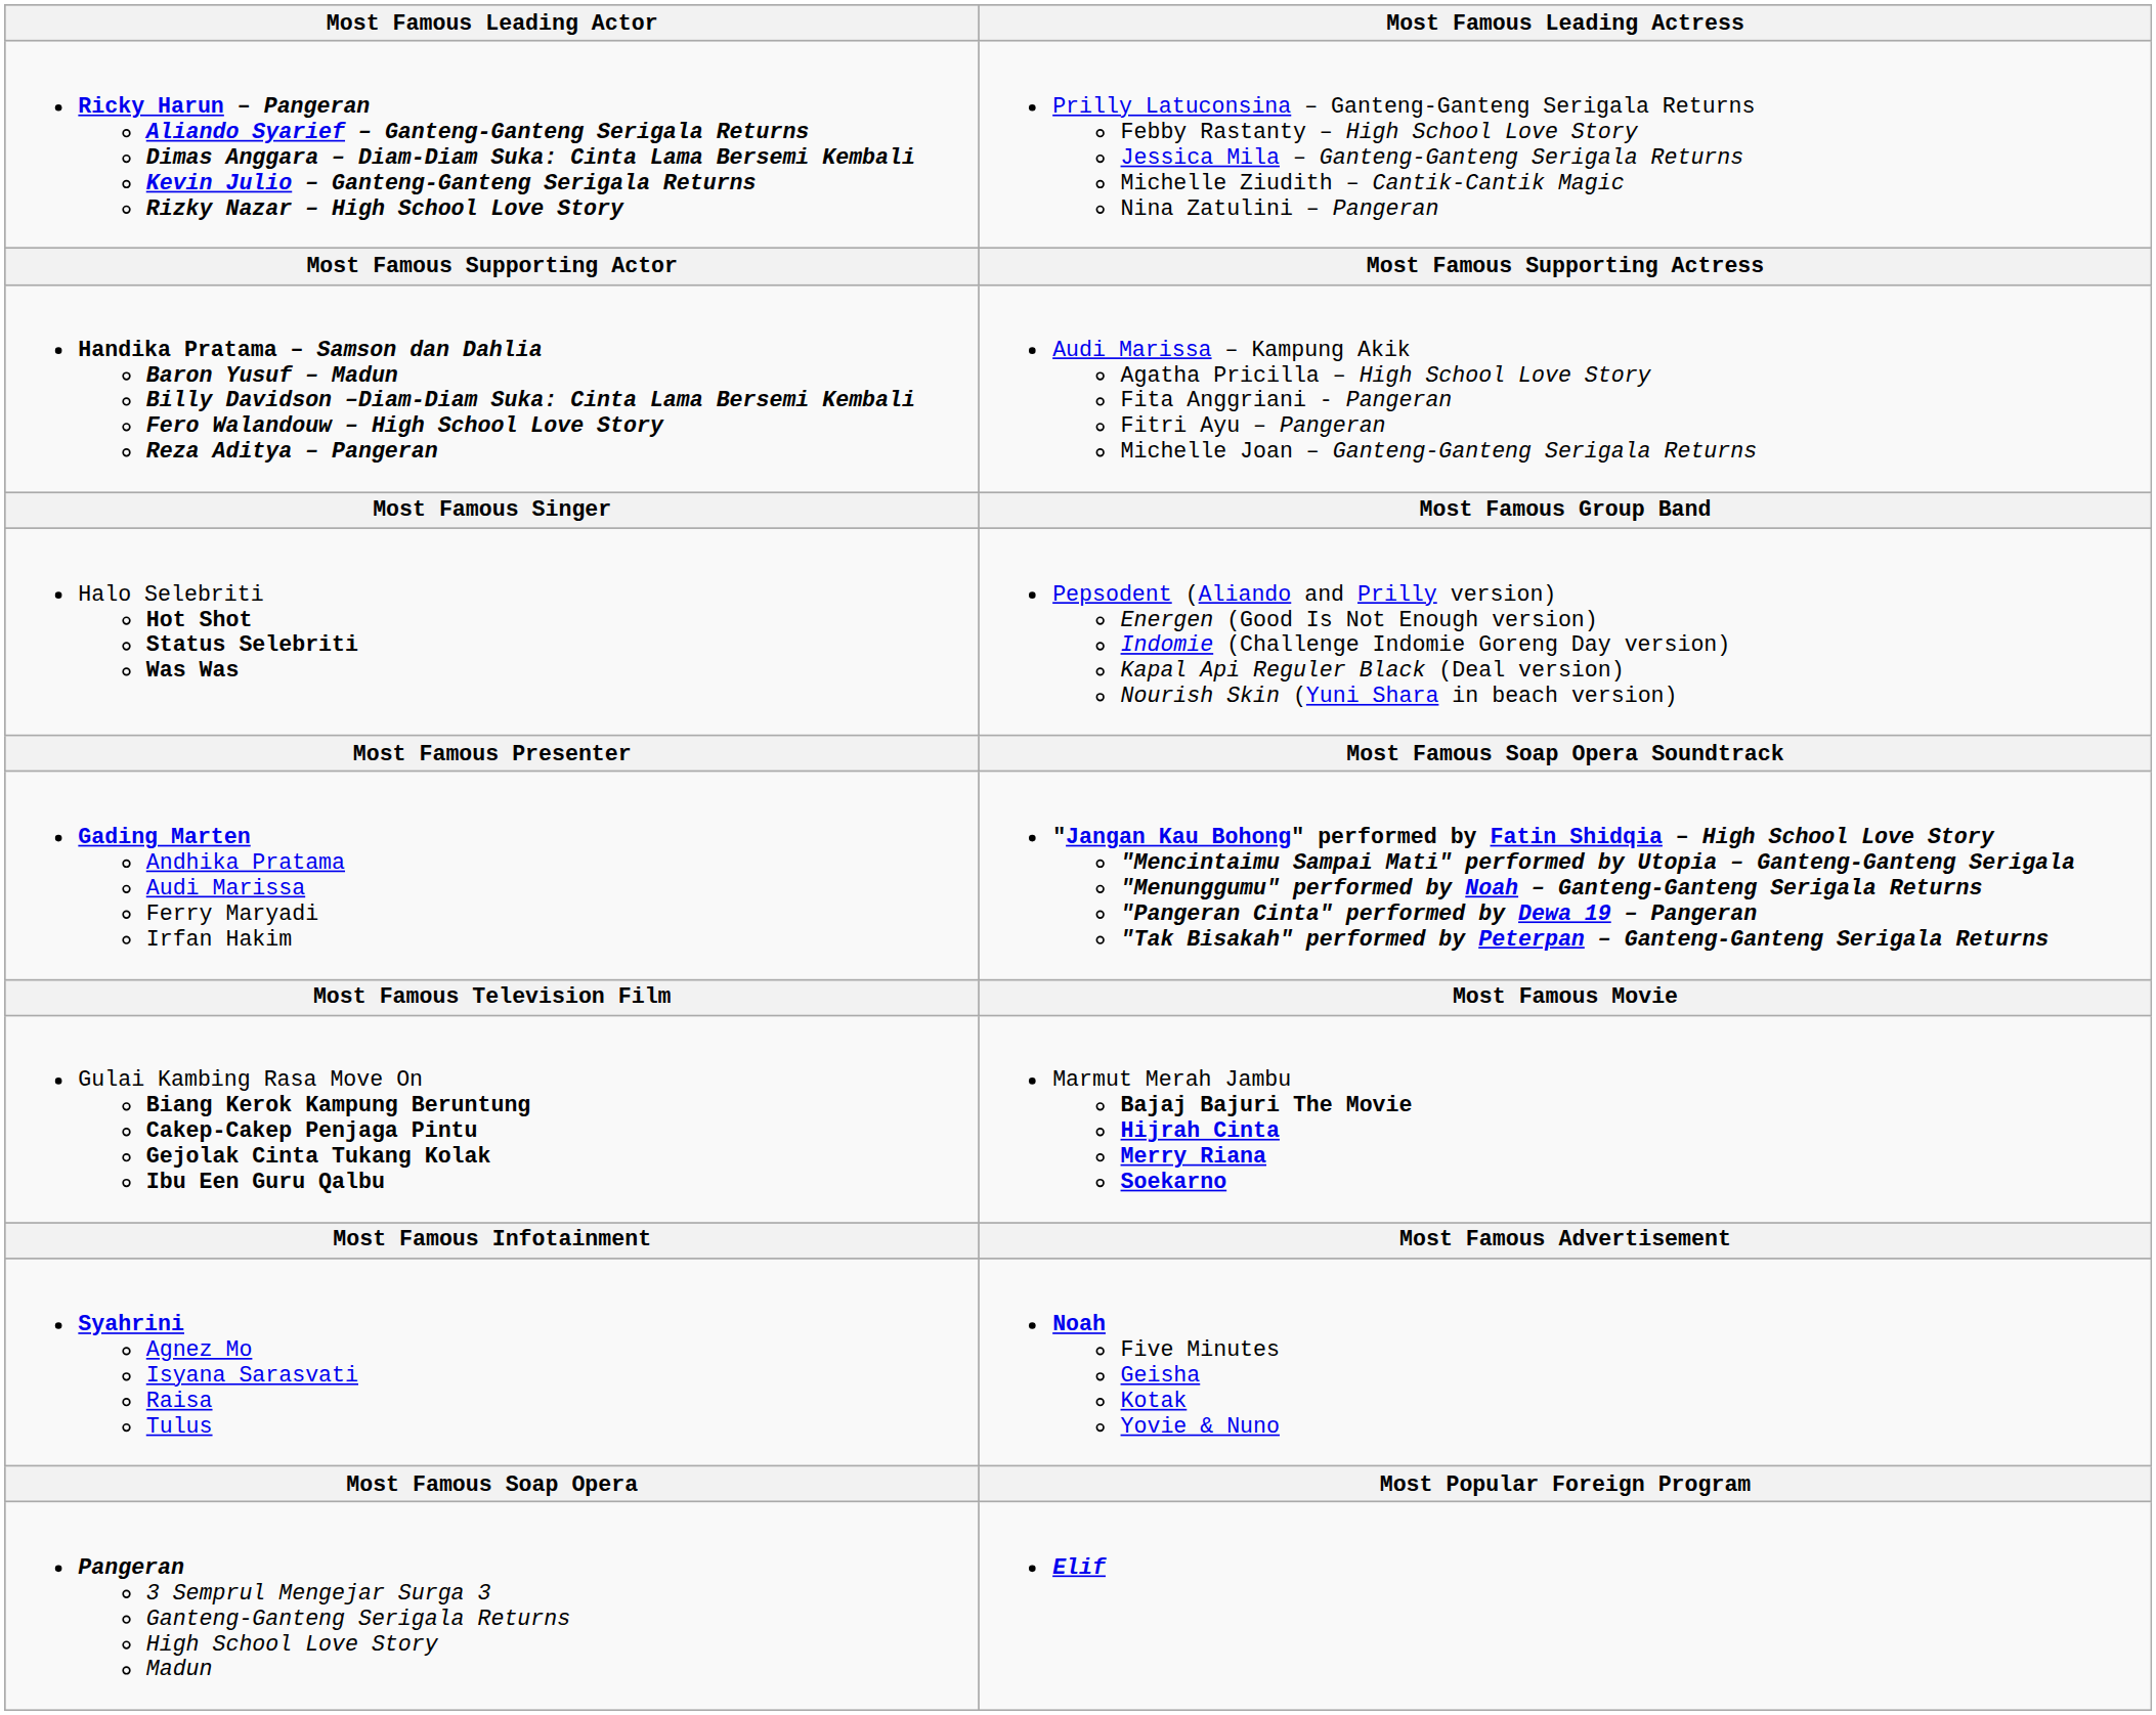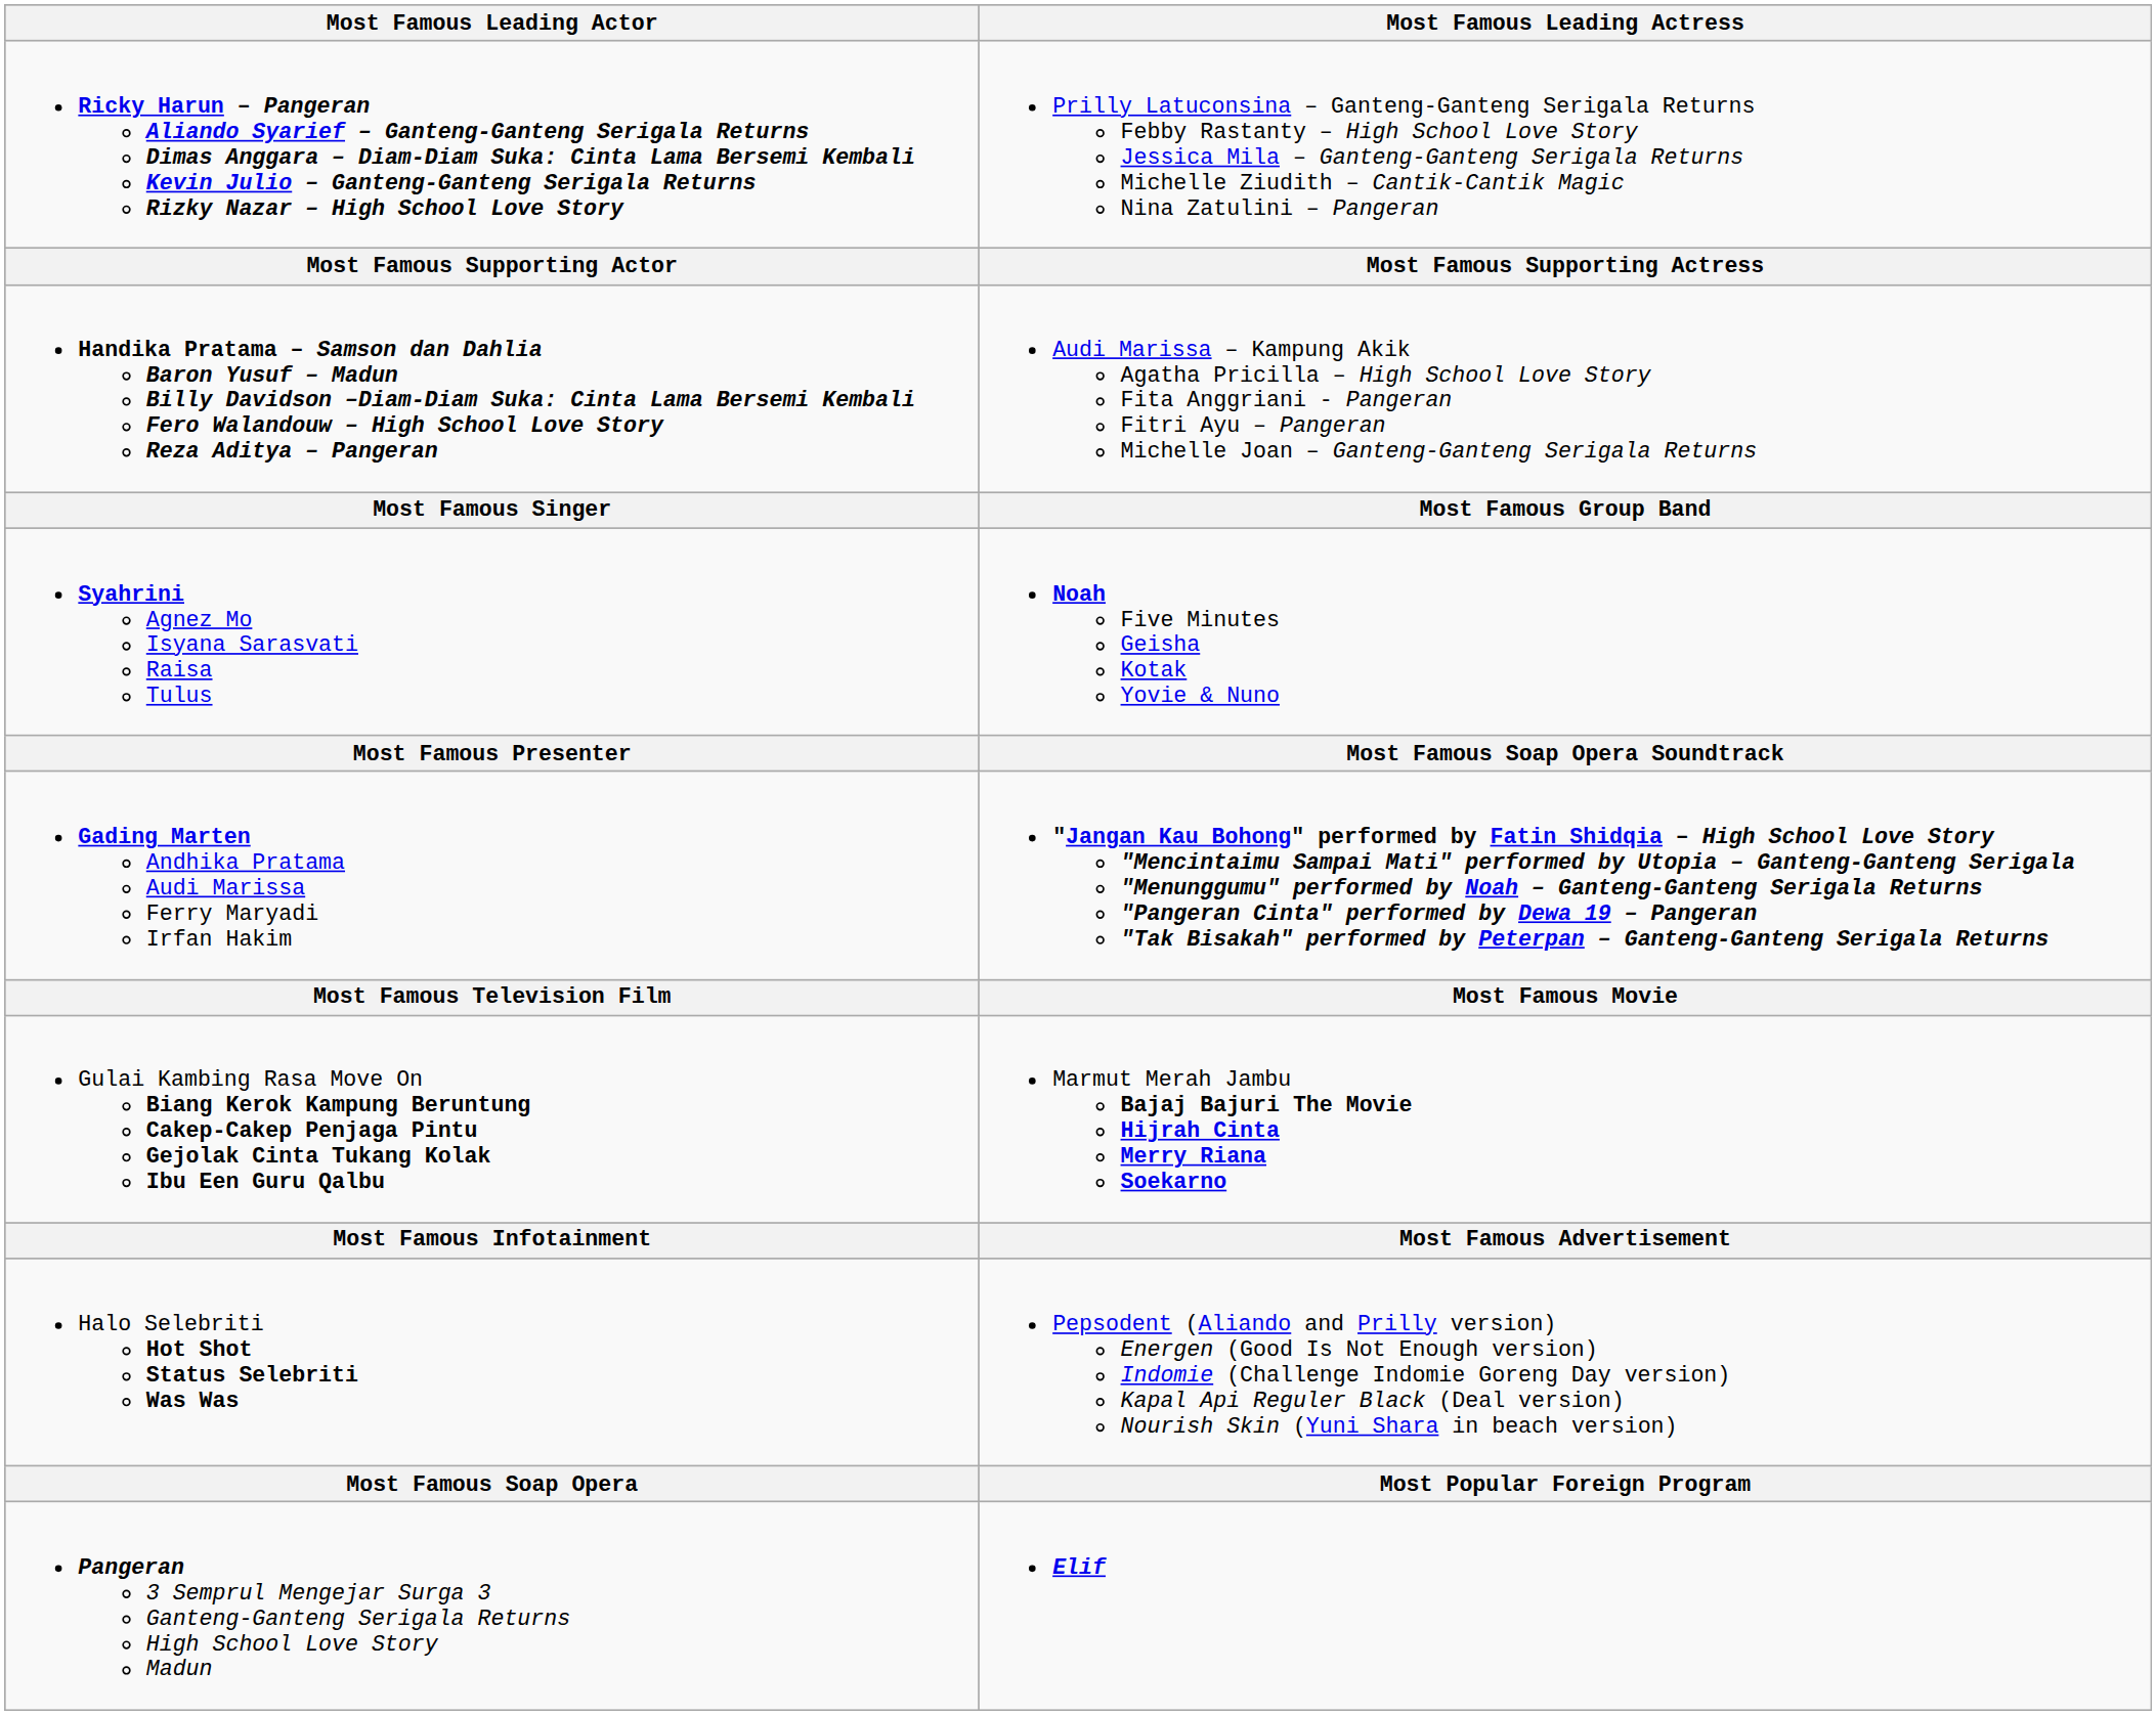 <table class="wikitable" style="width:100%;">
 <tr>
 <th>Most Famous Leading Actor</th>
 <th>Most Famous Leading Actress</th>
 </tr>
 <tr>
 <td valign="top"><br><ul><li><strong><a href='#'>Ricky Harun</a> – <em>Pangeran<strong><em><ul><li><a href='#'>Aliando Syarief</a> – </em>Ganteng-Ganteng Serigala Returns<em></li><li>Dimas Anggara – </em>Diam-Diam Suka: Cinta Lama Bersemi Kembali<em></li><li><a href='#'>Kevin Julio</a> – </em>Ganteng-Ganteng Serigala Returns<em></li><li>Rizky Nazar – </em>High School Love Story<em></li></ul></li></ul></td>
 <td valign= "top"><br><ul><li></strong><a href='#'>Prilly Latuconsina</a> – </em>Ganteng-Ganteng Serigala Returns</em></strong><ul><li>Febby Rastanty – <em>High School Love Story</em></li><li><a href='#'>Jessica Mila</a> – <em>Ganteng-Ganteng Serigala Returns</em></li><li>Michelle Ziudith – <em>Cantik-Cantik Magic</em></li><li>Nina Zatulini – <em>Pangeran</em></li></ul></li></ul></td>
 </tr>
 <tr>
 <th>Most Famous Supporting Actor</th>
 <th>Most Famous Supporting Actress</th>
 </tr>
 <tr>
 <td valign= "top"><br><ul><li><strong>Handika Pratama – <em>Samson dan Dahlia<strong><em><ul><li>Baron Yusuf – </em>Madun<em></li><li>Billy Davidson –</em>Diam-Diam Suka: Cinta Lama Bersemi Kembali<em></li><li>Fero Walandouw – </em>High School Love Story<em></li><li>Reza Aditya – </em>Pangeran<em></li></ul></li></ul></td>
 <td valign="top"><br><ul><li></strong><a href='#'>Audi Marissa</a> – </em>Kampung Akik</em></strong><ul><li>Agatha Pricilla – <em>High School Love Story</em></li><li>Fita Anggriani - <em>Pangeran</em></li><li>Fitri Ayu – <em>Pangeran</em></li><li>Michelle Joan – <em>Ganteng-Ganteng Serigala Returns</em></li></ul></li></ul></td>
 </tr>
 <tr>
 <th>Most Famous Singer</th>
 <th>Most Famous Group Band</th>
 </tr>
 <tr>
-<td valign= "top"><br><ul><li></em></strong>Halo Selebriti<strong><em><ul><li></em>Hot Shot<em></li><li></em>Status Selebriti<em></li><li></em>Was Was<em></li></ul></li></ul></td>
-<td valign= "top"><br><ul><li></em></strong><a href='#'>Pepsodent</a></em> (<a href='#'>Aliando</a> and <a href='#'>Prilly</a> version)</strong><ul><li><em>Energen</em> (Good Is Not Enough version)</li><li><em><a href='#'>Indomie</a></em> (Challenge Indomie Goreng Day version)</li><li><em>Kapal Api Reguler Black</em> (Deal version)</li><li><em>Nourish Skin</em> (<a href='#'>Yuni Shara</a> in beach version)</li></ul></li></ul></td>
+<td valign= "top"><br><ul><li><strong><a href='#'>Syahrini</a></strong><ul><li><a href='#'>Agnez Mo</a></li><li><a href='#'>Isyana Sarasvati</a></li><li><a href='#'>Raisa</a></li><li><a href='#'>Tulus</a></li></ul></li></ul></td>
+<td valign= "top"><br><ul><li><strong><a href='#'>Noah</a></strong><ul><li>Five Minutes</li><li><a href='#'>Geisha</a></li><li><a href='#'>Kotak</a></li><li><a href='#'>Yovie & Nuno</a></li></ul></li></ul></td>
 </tr>
 <tr>
 <th>Most Famous Presenter</th>
 <th>Most Famous Soap Opera Soundtrack</th>
 </tr>
 <tr>
 <td valign= "top"><br><ul><li><strong><a href='#'>Gading Marten</a></strong><ul><li><a href='#'>Andhika Pratama</a></li><li><a href='#'>Audi Marissa</a></li><li>Ferry Maryadi</li><li>Irfan Hakim</li></ul></li></ul></td>
 <td valign= "top"><br><ul><li><strong>"<a href='#'>Jangan Kau Bohong</a>" performed by <a href='#'>Fatin Shidqia</a> – <em>High School Love Story<strong><em><ul><li>"Mencintaimu Sampai Mati" performed by Utopia – </em>Ganteng-Ganteng Serigala<em></li><li>"Menunggumu" performed by <a href='#'>Noah</a> – </em>Ganteng-Ganteng Serigala Returns<em></li><li>"Pangeran Cinta" performed by <a href='#'>Dewa 19</a> – </em>Pangeran<em></li><li>"Tak Bisakah" performed by <a href='#'>Peterpan</a> – </em>Ganteng-Ganteng Serigala Returns<em></li></ul></li></ul></td>
 </tr>
 <tr>
 <th>Most Famous Television Film</th>
 <th>Most Famous Movie</th>
 </tr>
 <tr>
 <td valign= "top"><br><ul><li></em></strong>Gulai Kambing Rasa Move On<strong><em><ul><li></em>Biang Kerok Kampung Beruntung<em></li><li></em>Cakep-Cakep Penjaga Pintu<em></li><li></em>Gejolak Cinta Tukang Kolak<em></li><li></em>Ibu Een Guru Qalbu<em></li></ul></li></ul></td>
 <td valign= "top"><br><ul><li></em></strong>Marmut Merah Jambu<strong><em><ul><li></em>Bajaj Bajuri The Movie<em></li><li></em><a href='#'>Hijrah Cinta</a><em></li><li></em><a href='#'>Merry Riana</a><em></li><li></em><a href='#'>Soekarno</a><em></li></ul></li></ul></td>
 </tr>
 <tr>
 <th>Most Famous Infotainment</th>
 <th>Most Famous Advertisement</th>
 </tr>
 <tr>
-<td valign= "top"><br><ul><li><strong><a href='#'>Syahrini</a></strong><ul><li><a href='#'>Agnez Mo</a></li><li><a href='#'>Isyana Sarasvati</a></li><li><a href='#'>Raisa</a></li><li><a href='#'>Tulus</a></li></ul></li></ul></td>
-<td valign= "top"><br><ul><li><strong><a href='#'>Noah</a></strong><ul><li>Five Minutes</li><li><a href='#'>Geisha</a></li><li><a href='#'>Kotak</a></li><li><a href='#'>Yovie & Nuno</a></li></ul></li></ul></td>
+<td valign= "top"><br><ul><li></em></strong>Halo Selebriti<strong><em><ul><li></em>Hot Shot<em></li><li></em>Status Selebriti<em></li><li></em>Was Was<em></li></ul></li></ul></td>
+<td valign= "top"><br><ul><li></em></strong><a href='#'>Pepsodent</a></em> (<a href='#'>Aliando</a> and <a href='#'>Prilly</a> version)</strong><ul><li><em>Energen</em> (Good Is Not Enough version)</li><li><em><a href='#'>Indomie</a></em> (Challenge Indomie Goreng Day version)</li><li><em>Kapal Api Reguler Black</em> (Deal version)</li><li><em>Nourish Skin</em> (<a href='#'>Yuni Shara</a> in beach version)</li></ul></li></ul></td>
 </tr>
 <tr>
 <th>Most Famous Soap Opera</th>
 <th>Most Popular Foreign Program</th>
 </tr>
 <tr>
 <td valign= "top"><br><ul><li><strong><em>Pangeran</em></strong><ul><li><em>3 Semprul Mengejar Surga 3</em></li><li><em>Ganteng-Ganteng Serigala Returns</em></li><li><em>High School Love Story</em></li><li><em>Madun</em></li></ul></li></ul></td>
 <td valign= "top"><br><ul><li><strong><em><a href='#'>Elif</a></em></strong></li></ul></td>
 </tr>
 <tr>
 </tr>
 </table>
